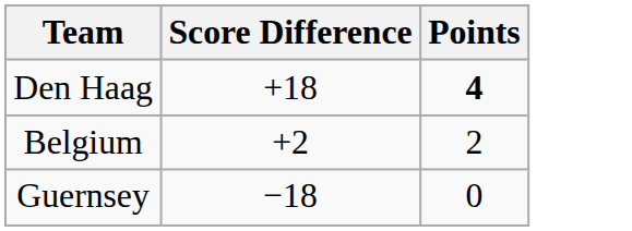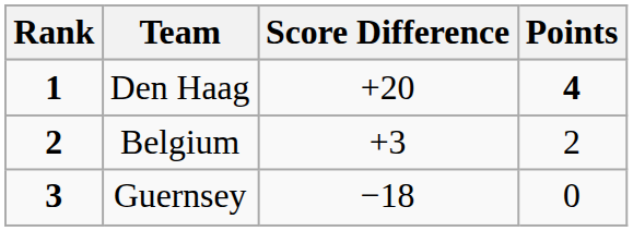 <table class="wikitable">
 <tr style="background:silver"!>
+<th>Rank</th>
 <th>Team</th>
 <th>Score Difference</th>
 <th>Points</th>
 </tr>
 <tr align="center">
+<td><strong>1</strong></td>
 <td>Den Haag</td>
-<td>+18</td>
+<td>+20</td>
 <td><strong>4</strong></td>
 </tr>
 <tr align="center">
+<td><strong>2</strong></td>
 <td>Belgium</td>
-<td>+2</td>
+<td>+3</td>
 <td>2</td>
 </tr>
 <tr align="center">
+<td><strong>3</strong></td>
 <td>Guernsey</td>
 <td>−18</td>
 <td>0</td>
 </tr>
 </table>
